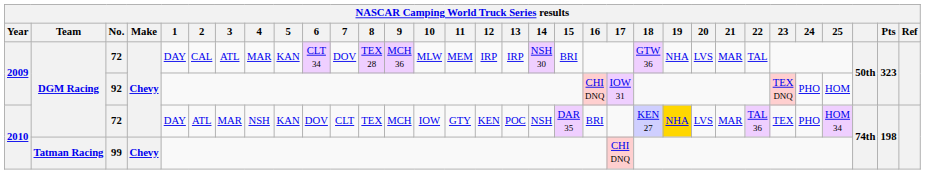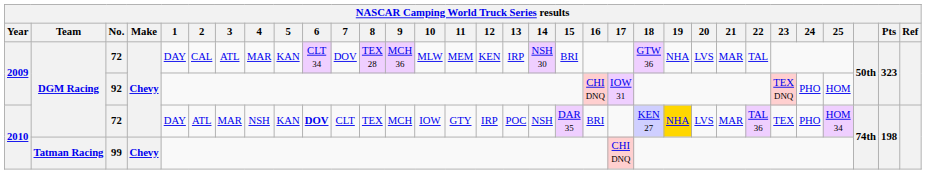 <table class="wikitable" style="text-align:center; font-size:75%">
 <tr>
 <th colspan=45><a href='#'>NASCAR Camping World Truck Series</a> results</th>
 </tr>
 <tr>
 <th>Year</th>
 <th>Team</th>
 <th>No.</th>
 <th>Make</th>
 <th>1</th>
 <th>2</th>
 <th>3</th>
 <th>4</th>
 <th>5</th>
 <th>6</th>
 <th>7</th>
 <th>8</th>
 <th>9</th>
 <th>10</th>
 <th>11</th>
 <th>12</th>
 <th>13</th>
 <th>14</th>
 <th>15</th>
 <th>16</th>
 <th>17</th>
 <th>18</th>
 <th>19</th>
 <th>20</th>
 <th>21</th>
 <th>22</th>
 <th>23</th>
 <th>24</th>
 <th>25</th>
 <th></th>
 <th>Pts</th>
 <th>Ref</th>
 </tr>
 <tr>
 <th rowspan=2><a href='#'>2009</a></th>
 <th rowspan=3><a href='#'>DGM Racing</a></th>
 <th>72</th>
 <th rowspan=3><a href='#'>Chevy</a></th>
 <td><a href='#'>DAY</a></td>
 <td><a href='#'>CAL</a></td>
 <td><a href='#'>ATL</a></td>
 <td><a href='#'>MAR</a></td>
 <td><a href='#'>KAN</a></td>
 <td style="background:#EFCFFF;"><a href='#'>CLT</a><br><small>34</small></td>
 <td><a href='#'>DOV</a></td>
 <td style="background:#EFCFFF;"><a href='#'>TEX</a><br><small>28</small></td>
 <td style="background:#EFCFFF;"><a href='#'>MCH</a><br><small>36</small></td>
 <td><a href='#'>MLW</a></td>
 <td><a href='#'>MEM</a></td>
-<td><a href='#'>IRP</a></td>
+<td><a href='#'>KEN</a></td>
 <td><a href='#'>IRP</a></td>
 <td style="background:#EFCFFF;"><a href='#'>NSH</a><br><small>30</small></td>
 <td><a href='#'>BRI</a></td>
 <td colspan=2></td>
 <td style="background:#EFCFFF;"><a href='#'>GTW</a><br><small>36</small></td>
 <td><a href='#'>NHA</a></td>
 <td><a href='#'>LVS</a></td>
 <td><a href='#'>MAR</a></td>
 <td><a href='#'>TAL</a></td>
 <td colspan=3></td>
 <th rowspan=2>50th</th>
 <th rowspan=2>323</th>
 <th rowspan=2></th>
 </tr>
 <tr>
 <th>92</th>
 <td colspan=15></td>
 <td style="background:#FFCFCF;"><a href='#'>CHI</a><br><small>DNQ</small></td>
 <td style="background:#EFCFFF;"><a href='#'>IOW</a><br><small>31</small></td>
 <td colspan=5></td>
 <td style="background:#FFCFCF;"><a href='#'>TEX</a><br><small>DNQ</small></td>
 <td><a href='#'>PHO</a></td>
 <td><a href='#'>HOM</a></td>
 </tr>
 <tr>
 <th rowspan=2><a href='#'>2010</a></th>
 <th>72</th>
 <td><a href='#'>DAY</a></td>
 <td><a href='#'>ATL</a></td>
 <td><a href='#'>MAR</a></td>
 <td><a href='#'>NSH</a></td>
 <td><a href='#'>KAN</a></td>
-<td><a href='#'>DOV</a></td>
+<td><strong><a href='#'>DOV</a></strong></td>
 <td><a href='#'>CLT</a></td>
 <td><a href='#'>TEX</a></td>
 <td><a href='#'>MCH</a></td>
 <td><a href='#'>IOW</a></td>
 <td><a href='#'>GTY</a></td>
-<td><a href='#'>KEN</a></td>
+<td><a href='#'>IRP</a></td>
 <td><a href='#'>POC</a></td>
 <td><a href='#'>NSH</a></td>
 <td style="background:#EFCFFF;"><a href='#'>DAR</a><br><small>35</small></td>
 <td><a href='#'>BRI</a></td>
 <td></td>
 <td style="background:#CFCFFF;"><a href='#'>KEN</a><br><small>27</small></td>
 <td style="background: gold;"><a href='#'>NHA</a></td>
 <td><a href='#'>LVS</a></td>
 <td><a href='#'>MAR</a></td>
 <td style="background:#EFCFFF;"><a href='#'>TAL</a><br><small>36</small></td>
 <td><a href='#'>TEX</a></td>
 <td><a href='#'>PHO</a></td>
 <td style="background:#EFCFFF;"><a href='#'>HOM</a><br><small>34</small></td>
 <th rowspan=2>74th</th>
 <th rowspan=2>198</th>
 <th rowspan=2></th>
 </tr>
 <tr>
 <th><a href='#'>Tatman Racing</a></th>
 <th>99</th>
 <th><a href='#'>Chevy</a></th>
 <td colspan=16></td>
 <td style="background:#FFCFCF;"><a href='#'>CHI</a><br><small>DNQ</small></td>
 <td colspan=8></td>
 </tr>
 </table>
